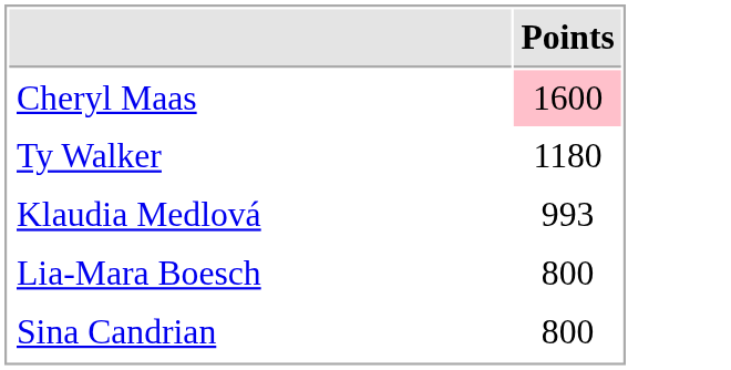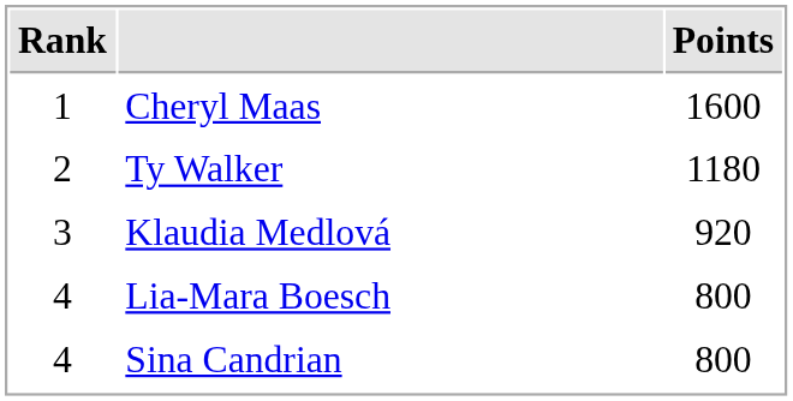 <table cellspacing="1" cellpadding="3" style="border:1px solid #aaa; font-size:90%;">
 <tr style="background:#e4e4e4;">
+<th style="border-bottom:1px solid #aaa; width:10px;">Rank</th>
 <th style="border-bottom:1px solid #aaa; width:200px;"></th>
 <th style="border-bottom:1px solid #aaa; width:20px;">Points</th>
 </tr>
 <tr>
+<td align=center>1</td>
 <td> <a href='#'>Cheryl Maas</a></td>
-<td align=center style="background: pink;">1600</td>
+<td align=center>1600</td>
 </tr>
 <tr>
+<td align=center>2</td>
 <td> <a href='#'>Ty Walker</a></td>
 <td align=center>1180</td>
 </tr>
 <tr>
+<td align=center>3</td>
 <td> <a href='#'>Klaudia Medlová</a></td>
-<td align=center>993</td>
+<td align=center>920</td>
 </tr>
 <tr>
+<td align=center>4</td>
 <td> <a href='#'>Lia-Mara Boesch</a></td>
 <td align=center>800</td>
 </tr>
 <tr>
+<td align=center>4</td>
 <td> <a href='#'>Sina Candrian</a></td>
 <td align=center>800</td>
 </tr>
 </table>
